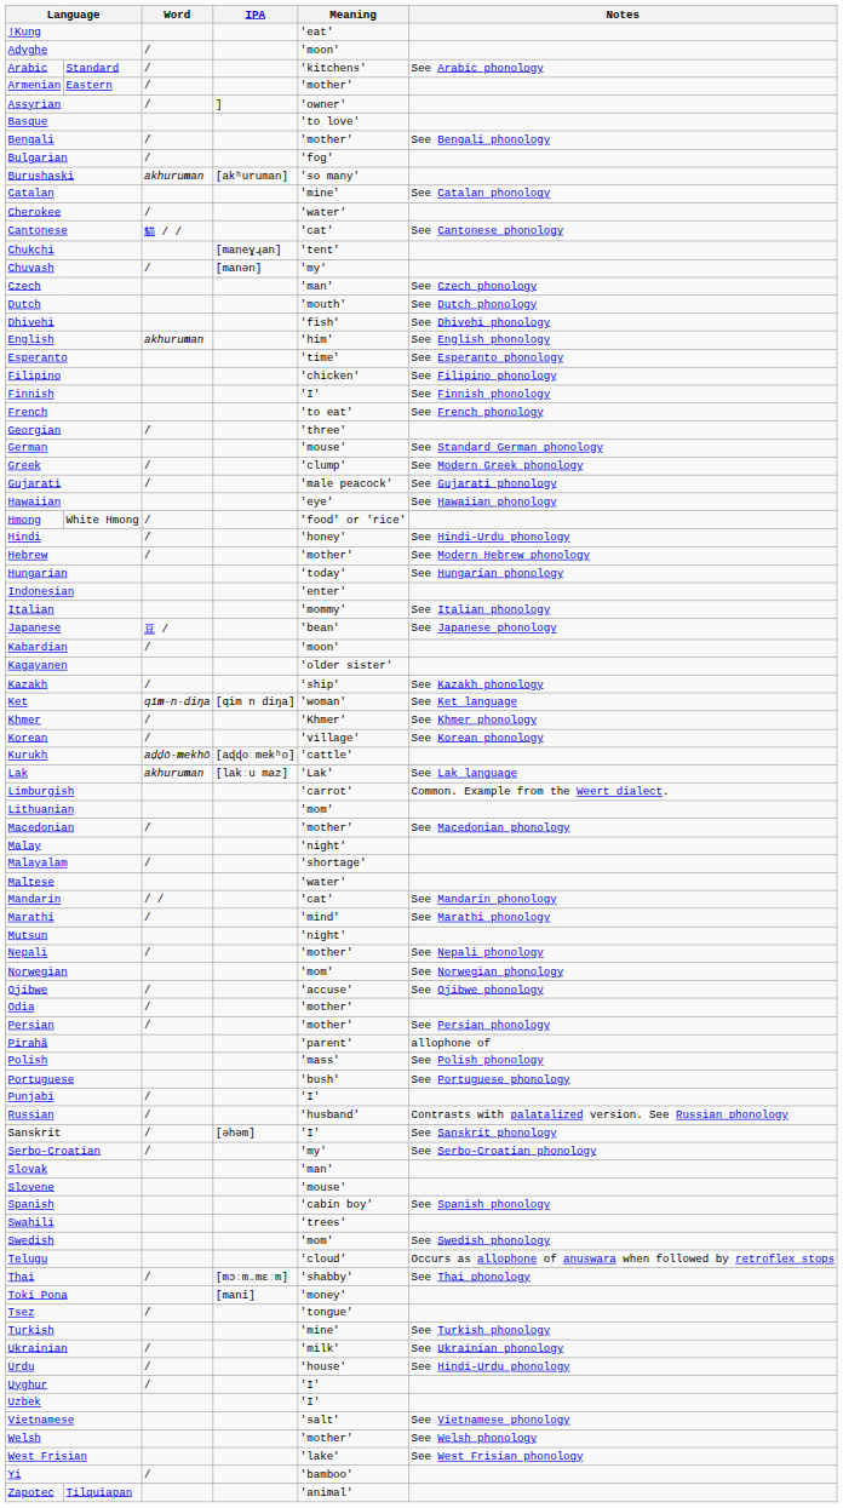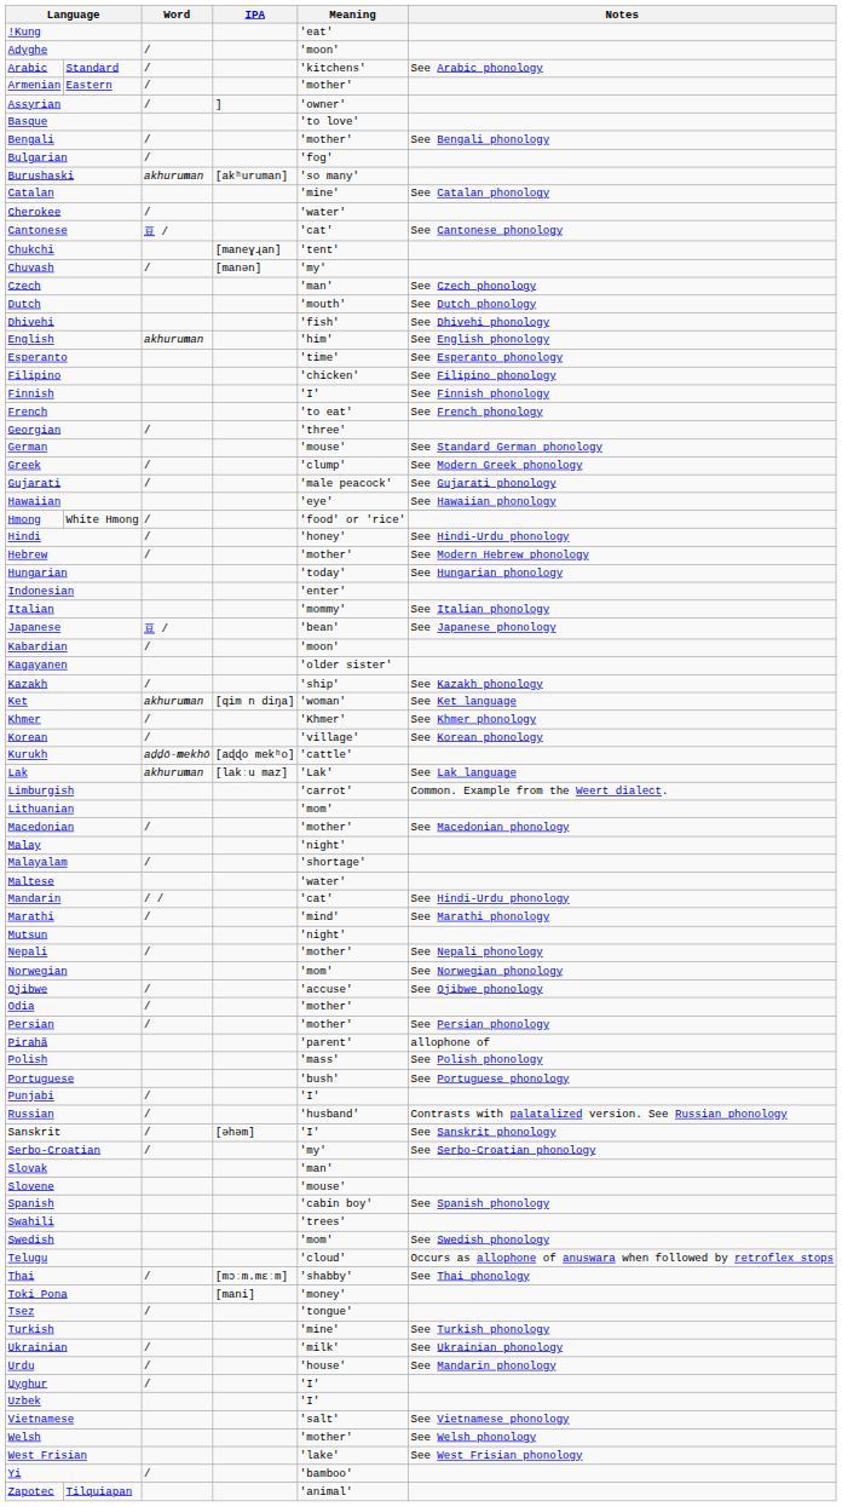 <table class="wikitable">
 <tr>
 <th scope="col" colspan="2">Language</th>
 <th scope="col">Word</th>
 <th scope="col"><a href='#'>IPA</a></th>
 <th scope="col">Meaning</th>
 <th scope="col">Notes</th>
 </tr>
 <tr>
 <td colspan="2"><a href='#'>ǃKung</a></td>
 <td></td>
 <td></td>
 <td>'eat'</td>
 <td></td>
 </tr>
 <tr>
 <td colspan="2"><a href='#'>Adyghe</a></td>
 <td> / </td>
 <td></td>
 <td>'moon'</td>
 <td></td>
 </tr>
 <tr>
 <td><a href='#'>Arabic</a></td>
 <td><a href='#'>Standard</a></td>
 <td> / </td>
 <td></td>
 <td>'kitchens'</td>
 <td>See <a href='#'>Arabic phonology</a></td>
 </tr>
 <tr>
 <td><a href='#'>Armenian</a></td>
 <td><a href='#'>Eastern</a></td>
 <td> / </td>
 <td></td>
 <td>'mother'</td>
 <td></td>
 </tr>
 <tr>
 <td colspan="2"><a href='#'>Assyrian</a></td>
 <td> / </td>
 <td>]</td>
 <td>'owner'</td>
 <td></td>
 </tr>
 <tr>
 <td colspan="2"><a href='#'>Basque</a></td>
 <td></td>
 <td></td>
 <td>'to love'</td>
 <td></td>
 </tr>
 <tr>
 <td colspan=2><a href='#'>Bengali</a></td>
 <td> / </td>
 <td></td>
 <td>'mother'</td>
 <td>See <a href='#'>Bengali phonology</a></td>
 </tr>
 <tr>
 <td colspan="2"><a href='#'>Bulgarian</a></td>
 <td> / </td>
 <td></td>
 <td>'fog'</td>
 <td></td>
 </tr>
 <tr>
 <td colspan="2"><a href='#'>Burushaski</a></td>
 <td><em>akhuru<strong>m</strong>an</em></td>
 <td>[akʰuruman]</td>
 <td>'so many'</td>
 <td></td>
 </tr>
 <tr>
 <td colspan="2"><a href='#'>Catalan</a></td>
 <td></td>
 <td></td>
 <td>'mine'</td>
 <td>See <a href='#'>Catalan phonology</a></td>
 </tr>
 <tr>
 <td colspan="2"><a href='#'>Cherokee</a></td>
 <td> / </td>
 <td></td>
 <td>'water'</td>
 <td></td>
 </tr>
 <tr>
 <td colspan="2"><a href='#'>Cantonese</a></td>
-<td><a href='#'>貓</a> /  / </td>
+<td><a href='#'>豆</a> / </td>
 <td></td>
 <td>'cat'</td>
 <td>See <a href='#'>Cantonese phonology</a></td>
 </tr>
 <tr>
 <td colspan="2"><a href='#'>Chukchi</a></td>
 <td></td>
 <td>[maneɣɻan]</td>
 <td>'tent'</td>
 <td></td>
 </tr>
 <tr>
 <td colspan="2"><a href='#'>Chuvash</a></td>
 <td> / </td>
 <td>[manən]</td>
 <td>'my'</td>
 <td></td>
 </tr>
 <tr>
 <td colspan="2"><a href='#'>Czech</a></td>
 <td></td>
 <td></td>
 <td>'man'</td>
 <td>See <a href='#'>Czech phonology</a></td>
 </tr>
 <tr>
 <td colspan="2"><a href='#'>Dutch</a></td>
 <td></td>
 <td></td>
 <td>'mouth'</td>
 <td>See <a href='#'>Dutch phonology</a></td>
 </tr>
 <tr>
 <td colspan="2"><a href='#'>Dhivehi</a></td>
 <td></td>
 <td></td>
 <td>'fish'</td>
 <td>See <a href='#'>Dhivehi phonology</a></td>
 </tr>
 <tr>
 <td colspan="2"><a href='#'>English</a></td>
 <td><em>akhuru<strong>m</strong>an</em></td>
 <td></td>
 <td>'him'</td>
 <td>See <a href='#'>English phonology</a></td>
 </tr>
 <tr>
 <td colspan="2"><a href='#'>Esperanto</a></td>
 <td></td>
 <td></td>
 <td>'time'</td>
 <td>See <a href='#'>Esperanto phonology</a></td>
 </tr>
 <tr>
 <td colspan="2"><a href='#'>Filipino</a></td>
 <td></td>
 <td></td>
 <td>'chicken'</td>
 <td>See <a href='#'>Filipino phonology</a></td>
 </tr>
 <tr>
 <td colspan="2"><a href='#'>Finnish</a></td>
 <td></td>
 <td></td>
 <td>'I'</td>
 <td>See <a href='#'>Finnish phonology</a></td>
 </tr>
 <tr>
 <td colspan="2"><a href='#'>French</a></td>
 <td></td>
 <td></td>
 <td>'to eat'</td>
 <td>See <a href='#'>French phonology</a></td>
 </tr>
 <tr>
 <td colspan="2"><a href='#'>Georgian</a></td>
 <td> / </td>
 <td></td>
 <td>'three'</td>
 <td></td>
 </tr>
 <tr>
 <td colspan="2"><a href='#'>German</a></td>
 <td></td>
 <td></td>
 <td>'mouse'</td>
 <td>See <a href='#'>Standard German phonology</a></td>
 </tr>
 <tr>
 <td colspan="2"><a href='#'>Greek</a></td>
 <td> / </td>
 <td></td>
 <td>'clump'</td>
 <td>See <a href='#'>Modern Greek phonology</a></td>
 </tr>
 <tr>
 <td colspan="2"><a href='#'>Gujarati</a></td>
 <td> / </td>
 <td></td>
 <td>'male peacock'</td>
 <td>See <a href='#'>Gujarati phonology</a></td>
 </tr>
 <tr>
 <td colspan="2"><a href='#'>Hawaiian</a></td>
 <td></td>
 <td></td>
 <td>'eye'</td>
 <td>See <a href='#'>Hawaiian phonology</a></td>
 </tr>
 <tr>
 <td><a href='#'>Hmong</a></td>
 <td>White Hmong</td>
 <td> / </td>
 <td></td>
 <td>'food' or 'rice'</td>
 </tr>
 <tr>
 <td colspan="2"><a href='#'>Hindi</a></td>
 <td> / </td>
 <td></td>
 <td>'honey'</td>
 <td>See <a href='#'>Hindi-Urdu phonology</a></td>
 </tr>
 <tr>
 <td colspan="2"><a href='#'>Hebrew</a></td>
 <td> / </td>
 <td></td>
 <td>'mother'</td>
 <td>See <a href='#'>Modern Hebrew phonology</a></td>
 </tr>
 <tr>
 <td colspan="2"><a href='#'>Hungarian</a></td>
 <td></td>
 <td></td>
 <td>'today'</td>
 <td>See <a href='#'>Hungarian phonology</a></td>
 </tr>
 <tr>
 <td colspan="2"><a href='#'>Indonesian</a></td>
 <td></td>
 <td></td>
 <td>'enter'</td>
 <td></td>
 </tr>
 <tr>
 <td colspan="2"><a href='#'>Italian</a></td>
 <td></td>
 <td></td>
 <td>'mommy'</td>
 <td>See <a href='#'>Italian phonology</a></td>
 </tr>
 <tr>
 <td colspan="2"><a href='#'>Japanese</a></td>
 <td><a href='#'>豆</a> / </td>
 <td></td>
 <td>'bean'</td>
 <td>See <a href='#'>Japanese phonology</a></td>
 </tr>
 <tr>
 <td colspan="2"><a href='#'>Kabardian</a></td>
 <td> / </td>
 <td></td>
 <td>'moon'</td>
 <td></td>
 </tr>
 <tr>
 <td colspan="2"><a href='#'>Kagayanen</a></td>
 <td></td>
 <td></td>
 <td>'older sister'</td>
 <td></td>
 </tr>
 <tr>
 <td colspan="2"><a href='#'>Kazakh</a></td>
 <td> / </td>
 <td></td>
 <td>'ship'</td>
 <td>See <a href='#'>Kazakh phonology</a></td>
 </tr>
 <tr>
 <td colspan="2"><a href='#'>Ket</a></td>
-<td><em>qī<strong>m</strong>-n-diŋa</em></td>
+<td><em>akhuru<strong>m</strong>an</em></td>
 <td>[qim n diŋa]</td>
 <td>'woman'</td>
 <td>See <a href='#'>Ket language</a></td>
 </tr>
 <tr>
 <td colspan="2"><a href='#'>Khmer</a></td>
 <td> / </td>
 <td></td>
 <td>'Khmer'</td>
 <td>See <a href='#'>Khmer phonology</a></td>
 </tr>
 <tr>
 <td colspan="2"><a href='#'>Korean</a></td>
 <td> / </td>
 <td></td>
 <td>'village'</td>
 <td>See <a href='#'>Korean phonology</a></td>
 </tr>
 <tr>
 <td colspan="2"><a href='#'>Kurukh</a></td>
 <td><em>aḍḍō-<strong>m</strong>ekhō</em></td>
 <td>[aɖɖo mekʰo]</td>
 <td>'cattle'</td>
 <td></td>
 </tr>
 <tr>
 <td colspan="2"><a href='#'>Lak</a></td>
 <td><em>akhuru<strong>m</strong>an</em></td>
 <td>[lakːu maz]</td>
 <td>'Lak'</td>
 <td>See <a href='#'>Lak language</a></td>
 </tr>
 <tr>
 <td colspan="2"><a href='#'>Limburgish</a></td>
 <td></td>
 <td></td>
 <td>'carrot'</td>
 <td>Common. Example from the <a href='#'>Weert dialect</a>.</td>
 </tr>
 <tr>
 <td colspan="2"><a href='#'>Lithuanian</a></td>
 <td></td>
 <td></td>
 <td>'mom'</td>
 <td></td>
 </tr>
 <tr>
 <td colspan="2"><a href='#'>Macedonian</a></td>
 <td> / </td>
 <td></td>
 <td>'mother'</td>
 <td>See <a href='#'>Macedonian phonology</a></td>
 </tr>
 <tr>
 <td colspan="2"><a href='#'>Malay</a></td>
 <td></td>
 <td></td>
 <td>'night'</td>
 <td></td>
 </tr>
 <tr>
 <td colspan="2"><a href='#'>Malayalam</a></td>
 <td> / </td>
 <td></td>
 <td>'shortage'</td>
 <td></td>
 </tr>
 <tr>
 <td colspan="2"><a href='#'>Maltese</a></td>
 <td></td>
 <td></td>
 <td>'water'</td>
 <td></td>
 </tr>
 <tr>
 <td colspan="2"><a href='#'>Mandarin</a></td>
 <td> /  / </td>
 <td></td>
 <td>'cat'</td>
-<td>See <a href='#'>Mandarin phonology</a></td>
+<td>See <a href='#'>Hindi-Urdu phonology</a></td>
 </tr>
 <tr>
 <td colspan="2"><a href='#'>Marathi</a></td>
 <td> / </td>
 <td></td>
 <td>'mind'</td>
 <td>See <a href='#'>Marathi phonology</a></td>
 </tr>
 <tr>
 <td colspan="2"><a href='#'>Mutsun</a></td>
 <td></td>
 <td></td>
 <td>'night'</td>
 <td></td>
 </tr>
 <tr>
 <td colspan="2"><a href='#'>Nepali</a></td>
 <td> / </td>
 <td></td>
 <td>'mother'</td>
 <td>See <a href='#'>Nepali phonology</a></td>
 </tr>
 <tr>
 <td colspan="2"><a href='#'>Norwegian</a></td>
 <td></td>
 <td></td>
 <td>'mom'</td>
 <td>See <a href='#'>Norwegian phonology</a></td>
 </tr>
 <tr>
 <td colspan="2"><a href='#'>Ojibwe</a></td>
 <td> / </td>
 <td></td>
 <td>'accuse'</td>
 <td>See <a href='#'>Ojibwe phonology</a></td>
 </tr>
 <tr>
 <td colspan="2"><a href='#'>Odia</a></td>
 <td> / </td>
 <td></td>
 <td>'mother'</td>
 <td></td>
 </tr>
 <tr>
 <td colspan="2"><a href='#'>Persian</a></td>
 <td> / </td>
 <td></td>
 <td>'mother'</td>
 <td>See <a href='#'>Persian phonology</a></td>
 </tr>
 <tr>
 <td colspan="2"><a href='#'>Pirahã</a></td>
 <td></td>
 <td></td>
 <td>'parent'</td>
 <td>allophone of </td>
 </tr>
 <tr>
 <td colspan="2"><a href='#'>Polish</a></td>
 <td></td>
 <td></td>
 <td>'mass'</td>
 <td>See <a href='#'>Polish phonology</a></td>
 </tr>
 <tr>
 <td colspan="2"><a href='#'>Portuguese</a></td>
 <td></td>
 <td></td>
 <td>'bush'</td>
 <td>See <a href='#'>Portuguese phonology</a></td>
 </tr>
 <tr>
 <td colspan="2"><a href='#'>Punjabi</a></td>
 <td> / </td>
 <td></td>
 <td>'I'</td>
 <td></td>
 </tr>
 <tr>
 <td colspan="2"><a href='#'>Russian</a></td>
 <td> / </td>
 <td></td>
 <td>'husband'</td>
 <td>Contrasts with <a href='#'>palatalized</a> version. See <a href='#'>Russian phonology</a></td>
 </tr>
 <tr>
 <td colspan="2">Sanskrit</td>
 <td> / </td>
 <td>[əhəm]</td>
 <td>'I'</td>
 <td>See <a href='#'>Sanskrit phonology</a></td>
 </tr>
 <tr>
 <td colspan="2"><a href='#'>Serbo-Croatian</a></td>
 <td> / </td>
 <td></td>
 <td>'my'</td>
 <td>See <a href='#'>Serbo-Croatian phonology</a></td>
 </tr>
 <tr>
 <td colspan="2"><a href='#'>Slovak</a></td>
 <td></td>
 <td></td>
 <td>'man'</td>
 <td></td>
 </tr>
 <tr>
 <td colspan="2"><a href='#'>Slovene</a></td>
 <td></td>
 <td></td>
 <td>'mouse'</td>
 <td></td>
 </tr>
 <tr>
 <td colspan="2"><a href='#'>Spanish</a></td>
 <td></td>
 <td></td>
 <td>'cabin boy'</td>
 <td>See <a href='#'>Spanish phonology</a></td>
 </tr>
 <tr>
 <td colspan="2"><a href='#'>Swahili</a></td>
 <td></td>
 <td></td>
 <td>'trees'</td>
 <td></td>
 </tr>
 <tr>
 <td colspan="2"><a href='#'>Swedish</a></td>
 <td></td>
 <td></td>
 <td>'mom'</td>
 <td>See <a href='#'>Swedish phonology</a></td>
 </tr>
 <tr>
 <td colspan="2"><a href='#'>Telugu</a></td>
 <td></td>
 <td></td>
 <td>'cloud'</td>
 <td>Occurs as <a href='#'>allophone</a> of <a href='#'>anuswara</a> when followed by <a href='#'>retroflex stops</a></td>
 </tr>
 <tr>
 <td colspan="2"><a href='#'>Thai</a></td>
 <td> / </td>
 <td>[mɔːm.mɛːm]</td>
 <td>'shabby'</td>
 <td>See <a href='#'>Thai phonology</a></td>
 </tr>
 <tr>
 <td colspan="2"><a href='#'>Toki Pona</a></td>
 <td></td>
 <td>[mani]</td>
 <td>'money'</td>
 <td></td>
 </tr>
 <tr>
 <td colspan="2"><a href='#'>Tsez</a></td>
 <td> / </td>
 <td></td>
 <td>'tongue'</td>
 <td></td>
 </tr>
 <tr>
 <td colspan="2"><a href='#'>Turkish</a></td>
 <td></td>
 <td></td>
 <td>'mine'</td>
 <td>See <a href='#'>Turkish phonology</a></td>
 </tr>
 <tr>
 <td colspan="2"><a href='#'>Ukrainian</a></td>
 <td> / </td>
 <td></td>
 <td>'milk'</td>
 <td>See <a href='#'>Ukrainian phonology</a></td>
 </tr>
 <tr>
 <td colspan="2"><a href='#'>Urdu</a></td>
 <td> / </td>
 <td></td>
 <td>'house'</td>
-<td>See <a href='#'>Hindi-Urdu phonology</a></td>
+<td>See <a href='#'>Mandarin phonology</a></td>
 </tr>
 <tr>
 <td colspan="2"><a href='#'>Uyghur</a></td>
 <td> / </td>
 <td></td>
 <td>'I'</td>
 <td></td>
 </tr>
 <tr>
 <td colspan="2"><a href='#'>Uzbek</a></td>
 <td></td>
 <td></td>
 <td>'I'</td>
 <td></td>
 </tr>
 <tr>
 <td colspan="2"><a href='#'>Vietnamese</a></td>
 <td></td>
 <td></td>
 <td>'salt'</td>
 <td>See <a href='#'>Vietnamese phonology</a></td>
 </tr>
 <tr>
 <td colspan="2"><a href='#'>Welsh</a></td>
 <td></td>
 <td></td>
 <td>'mother'</td>
 <td>See <a href='#'>Welsh phonology</a></td>
 </tr>
 <tr>
 <td colspan="2"><a href='#'>West Frisian</a></td>
 <td></td>
 <td></td>
 <td>'lake'</td>
 <td>See <a href='#'>West Frisian phonology</a></td>
 </tr>
 <tr>
 <td colspan="2"><a href='#'>Yi</a></td>
 <td> / </td>
 <td></td>
 <td>'bamboo'</td>
 <td></td>
 </tr>
 <tr>
 <td><a href='#'>Zapotec</a></td>
 <td><a href='#'>Tilquiapan</a></td>
 <td></td>
 <td></td>
 <td>'animal'</td>
 <td></td>
 </tr>
 </table>
